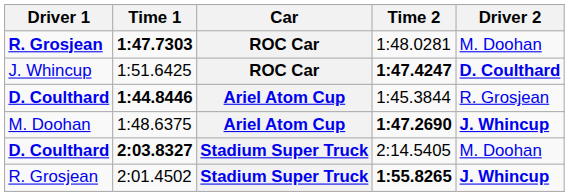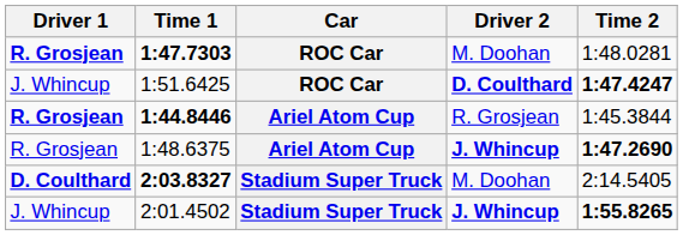 <table class="wikitable">
 <tr>
 <th>Driver 1</th>
 <th>Time 1</th>
 <th>Car</th>
+<th>Driver 2</th>
 <th>Time 2</th>
-<th>Driver 2</th>
 </tr>
 <tr>
 <td><strong> <a href='#'>R. Grosjean</a></strong></td>
 <td><strong>1:47.7303</strong></td>
 <th>ROC Car</th>
+<td> <a href='#'>M. Doohan</a></td>
 <td>1:48.0281</td>
-<td> <a href='#'>M. Doohan</a></td>
 </tr>
 <tr>
 <td> <a href='#'>J. Whincup</a></td>
 <td>1:51.6425  </td>
 <th>ROC Car</th>
+<td><strong> <a href='#'>D. Coulthard</a></strong></td>
 <td><strong>1:47.4247</strong></td>
-<td><strong> <a href='#'>D. Coulthard</a></strong></td>
 </tr>
 <tr>
-<td><strong> <a href='#'>D. Coulthard</a></strong></td>
+<td><strong> <a href='#'>R. Grosjean</a></strong></td>
 <td><strong>1:44.8446</strong></td>
 <th><a href='#'>Ariel Atom Cup</a></th>
+<td> <a href='#'>R. Grosjean</a></td>
 <td>1:45.3844</td>
-<td> <a href='#'>R. Grosjean</a></td>
 </tr>
 <tr>
-<td> <a href='#'>M. Doohan</a></td>
+<td> <a href='#'>R. Grosjean</a></td>
 <td>1:48.6375 </td>
 <th><a href='#'>Ariel Atom Cup</a></th>
+<td><strong> <a href='#'>J. Whincup</a></strong></td>
 <td><strong>1:47.2690</strong></td>
-<td><strong> <a href='#'>J. Whincup</a></strong></td>
 </tr>
 <tr>
 <td><strong> <a href='#'>D. Coulthard</a></strong></td>
 <td><strong>2:03.8327</strong></td>
 <th><a href='#'>Stadium Super Truck</a></th>
+<td> <a href='#'>M. Doohan</a></td>
 <td>2:14.5405  </td>
-<td> <a href='#'>M. Doohan</a></td>
 </tr>
 <tr>
-<td> <a href='#'>R. Grosjean</a></td>
+<td> <a href='#'>J. Whincup</a></td>
 <td>2:01.4502  </td>
 <th><a href='#'>Stadium Super Truck</a></th>
+<td><strong> <a href='#'>J. Whincup</a></strong></td>
 <td><strong>1:55.8265</strong></td>
-<td><strong> <a href='#'>J. Whincup</a></strong></td>
 </tr>
 </table>
